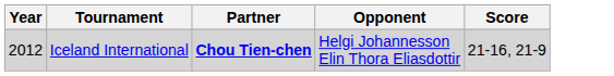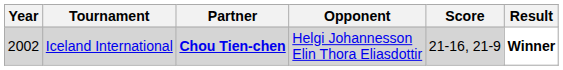 <table class="sortable wikitable" style="font-size: 90%;">
 <tr>
 <th>Year</th>
 <th>Tournament</th>
 <th>Partner</th>
 <th>Opponent</th>
 <th>Score</th>
+<th>Result</th>
 </tr>
 <tr style="background:#D5D5D5">
-<td align="center">2012</td>
+<td align="center">2002</td>
 <td align="left"><a href='#'>Iceland International</a></td>
 <td align="left"><strong> <a href='#'>Chou Tien-chen</a></strong></td>
 <td align="left"> <a href='#'>Helgi Johannesson</a> <br>  <a href='#'>Elin Thora Eliasdottir</a></td>
 <td align="left">21-16, 21-9</td>
+<td style="text-align:left; background:white"> <strong>Winner</strong></td>
 </tr>
 </table>
